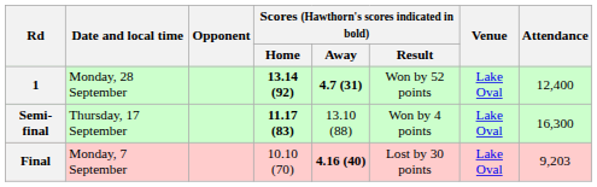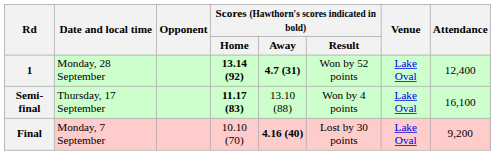 <table class="wikitable" style="font-size:90%; text-align:center; width: 100%; margin-left: auto; margin-right: auto">
 <tr>
 <th rowspan="2">Rd</th>
 <th rowspan="2">Date and local time</th>
 <th rowspan="2">Opponent</th>
 <th colspan="3">Scores <small>(Hawthorn's scores indicated in bold)</small></th>
 <th rowspan="2">Venue</th>
 <th rowspan="2">Attendance</th>
 </tr>
 <tr>
 <th>Home</th>
 <th>Away</th>
 <th>Result</th>
 </tr>
 <tr style="background:#cfc">
 <th>1</th>
 <td align=left>Monday, 28 September</td>
 <td align=left></td>
 <td><strong>13.14 (92)</strong></td>
 <td><strong>4.7 (31)</strong></td>
 <td>Won by 52 points</td>
 <td><a href='#'>Lake Oval</a></td>
 <td>12,400</td>
 </tr>
 <tr style="background:#cfc">
 <th>Semi-final</th>
 <td align=left>Thursday, 17 September</td>
 <td align=left></td>
 <td><strong>11.17 (83)</strong></td>
 <td>13.10 (88)</td>
 <td>Won by 4 points</td>
 <td><a href='#'>Lake Oval</a></td>
-<td>16,300</td>
+<td>16,100</td>
 </tr>
 <tr style="background:#fcc;">
 <th>Final</th>
 <td align=left>Monday, 7 September</td>
 <td align=left></td>
 <td>10.10 (70)</td>
 <td><strong>4.16 (40)</strong></td>
 <td>Lost by 30 points</td>
 <td><a href='#'>Lake Oval</a></td>
-<td>9,203</td>
+<td>9,200</td>
 </tr>
 </table>
